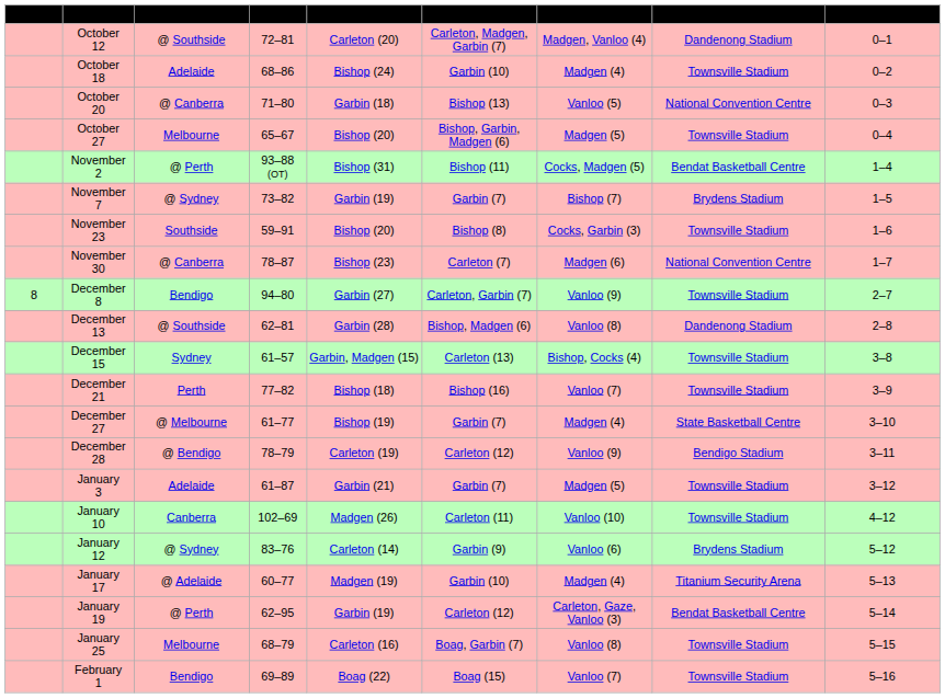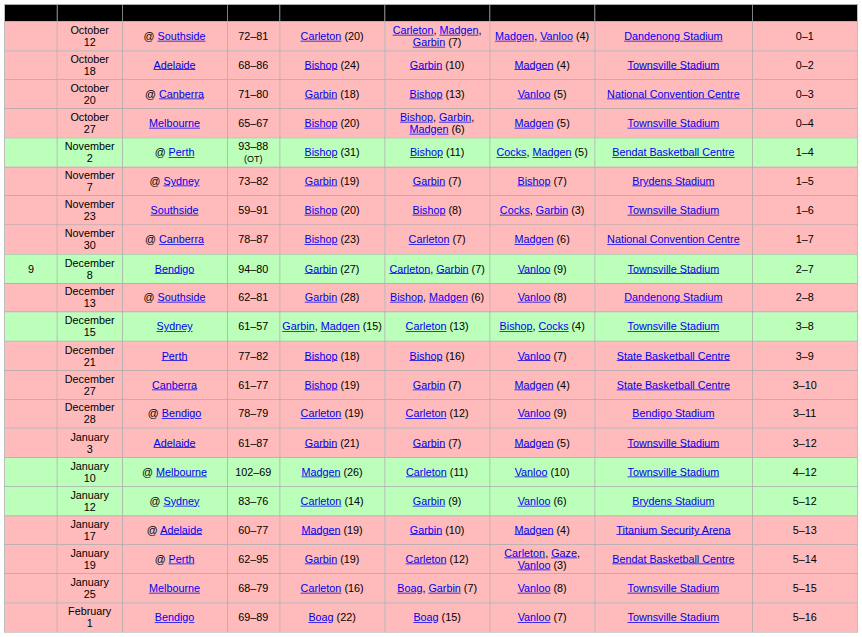 <table class="wikitable" style="font-size:90%; text-align: center; width: 90%; margin:1em auto;">
 <tr>
 <th style="background:black; width: 5%;"><span>Game</span></th>
 <th style="background:black; width: 5%;"><span>Date</span></th>
 <th style="background:black; width: 10%;"><span>Team</span></th>
 <th style="background:black; width: 5%;"><span>Score</span></th>
 <th style="background:black; width: 10%;"><span>High points</span></th>
 <th style="background:black; width: 10%;"><span>High rebounds</span></th>
 <th style="background:black; width: 10%;"><span>High assists</span></th>
 <th style="background:black; width: 15%;"><span>Location</span></th>
 <th style="background:black; width: 10%;"><span>Record</span></th>
 </tr>
 <tr style= "background:#fbb;">
 <td></td>
 <td>October <br> 12</td>
 <td>@ <a href='#'>Southside</a></td>
 <td>72–81</td>
 <td><a href='#'>Carleton</a> (20)</td>
 <td><a href='#'>Carleton</a>, <a href='#'>Madgen</a>,<br><a href='#'>Garbin</a> (7)</td>
 <td><a href='#'>Madgen</a>, <a href='#'>Vanloo</a> (4)</td>
 <td><a href='#'>Dandenong Stadium</a></td>
 <td>0–1</td>
 </tr>
 <tr style= "background:#fbb;">
 <td></td>
 <td>October <br> 18</td>
 <td><a href='#'>Adelaide</a></td>
 <td>68–86</td>
 <td><a href='#'>Bishop</a> (24)</td>
 <td><a href='#'>Garbin</a> (10)</td>
 <td><a href='#'>Madgen</a> (4)</td>
 <td><a href='#'>Townsville Stadium</a></td>
 <td>0–2</td>
 </tr>
 <tr style= "background:#fbb;">
 <td></td>
 <td>October <br> 20</td>
 <td>@ <a href='#'>Canberra</a></td>
 <td>71–80</td>
 <td><a href='#'>Garbin</a> (18)</td>
 <td><a href='#'>Bishop</a> (13)</td>
 <td><a href='#'>Vanloo</a> (5)</td>
 <td><a href='#'>National Convention Centre</a></td>
 <td>0–3</td>
 </tr>
 <tr style= "background:#fbb;">
 <td></td>
 <td>October <br> 27</td>
 <td><a href='#'>Melbourne</a></td>
 <td>65–67</td>
 <td><a href='#'>Bishop</a> (20)</td>
 <td><a href='#'>Bishop</a>, <a href='#'>Garbin</a>,<br><a href='#'>Madgen</a> (6)</td>
 <td><a href='#'>Madgen</a> (5)</td>
 <td><a href='#'>Townsville Stadium</a></td>
 <td>0–4</td>
 </tr>
 <tr style= "background:#bfb;">
 <td></td>
 <td>November <br> 2</td>
 <td>@ <a href='#'>Perth</a></td>
 <td>93–88 <br> <small> (OT) </small></td>
 <td><a href='#'>Bishop</a> (31)</td>
 <td><a href='#'>Bishop</a> (11)</td>
 <td><a href='#'>Cocks</a>, <a href='#'>Madgen</a> (5)</td>
 <td><a href='#'>Bendat Basketball Centre</a></td>
 <td>1–4</td>
 </tr>
 <tr style= "background:#fbb;">
 <td></td>
 <td>November <br> 7</td>
 <td>@ <a href='#'>Sydney</a></td>
 <td>73–82</td>
 <td><a href='#'>Garbin</a> (19)</td>
 <td><a href='#'>Garbin</a> (7)</td>
 <td><a href='#'>Bishop</a> (7)</td>
 <td><a href='#'>Brydens Stadium</a></td>
 <td>1–5</td>
 </tr>
 <tr style= "background:#fbb;">
 <td></td>
 <td>November <br> 23</td>
 <td><a href='#'>Southside</a></td>
 <td>59–91</td>
 <td><a href='#'>Bishop</a> (20)</td>
 <td><a href='#'>Bishop</a> (8)</td>
 <td><a href='#'>Cocks</a>, <a href='#'>Garbin</a> (3)</td>
 <td><a href='#'>Townsville Stadium</a></td>
 <td>1–6</td>
 </tr>
 <tr style= "background:#fbb;">
 <td></td>
 <td>November <br> 30</td>
 <td>@ <a href='#'>Canberra</a></td>
 <td>78–87</td>
 <td><a href='#'>Bishop</a> (23)</td>
 <td><a href='#'>Carleton</a> (7)</td>
 <td><a href='#'>Madgen</a> (6)</td>
 <td><a href='#'>National Convention Centre</a></td>
 <td>1–7</td>
 </tr>
 <tr style= "background:#bfb;">
-<td>8</td>
+<td>9</td>
 <td>December <br> 8</td>
 <td><a href='#'>Bendigo</a></td>
 <td>94–80</td>
 <td><a href='#'>Garbin</a> (27)</td>
 <td><a href='#'>Carleton</a>, <a href='#'>Garbin</a> (7)</td>
 <td><a href='#'>Vanloo</a> (9)</td>
 <td><a href='#'>Townsville Stadium</a></td>
 <td>2–7</td>
 </tr>
 <tr style= "background:#fbb;">
 <td></td>
 <td>December <br> 13</td>
 <td>@ <a href='#'>Southside</a></td>
 <td>62–81</td>
 <td><a href='#'>Garbin</a> (28)</td>
 <td><a href='#'>Bishop</a>, <a href='#'>Madgen</a> (6)</td>
 <td><a href='#'>Vanloo</a> (8)</td>
 <td><a href='#'>Dandenong Stadium</a></td>
 <td>2–8</td>
 </tr>
 <tr style= "background:#bfb;">
 <td></td>
 <td>December <br> 15</td>
 <td><a href='#'>Sydney</a></td>
 <td>61–57</td>
 <td><a href='#'>Garbin</a>, <a href='#'>Madgen</a> (15)</td>
 <td><a href='#'>Carleton</a> (13)</td>
 <td><a href='#'>Bishop</a>, <a href='#'>Cocks</a> (4)</td>
 <td><a href='#'>Townsville Stadium</a></td>
 <td>3–8</td>
 </tr>
 <tr style= "background:#fbb;">
 <td></td>
 <td>December <br> 21</td>
 <td><a href='#'>Perth</a></td>
 <td>77–82</td>
 <td><a href='#'>Bishop</a> (18)</td>
 <td><a href='#'>Bishop</a> (16)</td>
 <td><a href='#'>Vanloo</a> (7)</td>
-<td><a href='#'>Townsville Stadium</a></td>
+<td><a href='#'>State Basketball Centre</a></td>
 <td>3–9</td>
 </tr>
 <tr style= "background:#fbb;">
 <td></td>
 <td>December <br> 27</td>
-<td>@ <a href='#'>Melbourne</a></td>
+<td><a href='#'>Canberra</a></td>
 <td>61–77</td>
 <td><a href='#'>Bishop</a> (19)</td>
 <td><a href='#'>Garbin</a> (7)</td>
 <td><a href='#'>Madgen</a> (4)</td>
 <td><a href='#'>State Basketball Centre</a></td>
 <td>3–10</td>
 </tr>
 <tr style= "background:#fbb;">
 <td></td>
 <td>December <br> 28</td>
 <td>@ <a href='#'>Bendigo</a></td>
 <td>78–79</td>
 <td><a href='#'>Carleton</a> (19)</td>
 <td><a href='#'>Carleton</a> (12)</td>
 <td><a href='#'>Vanloo</a> (9)</td>
 <td><a href='#'>Bendigo Stadium</a></td>
 <td>3–11</td>
 </tr>
 <tr style= "background:#fbb;">
 <td></td>
 <td>January <br> 3</td>
 <td><a href='#'>Adelaide</a></td>
 <td>61–87</td>
 <td><a href='#'>Garbin</a> (21)</td>
 <td><a href='#'>Garbin</a> (7)</td>
 <td><a href='#'>Madgen</a> (5)</td>
 <td><a href='#'>Townsville Stadium</a></td>
 <td>3–12</td>
 </tr>
 <tr style= "background:#bfb;">
 <td></td>
 <td>January <br> 10</td>
-<td><a href='#'>Canberra</a></td>
+<td>@ <a href='#'>Melbourne</a></td>
 <td>102–69</td>
 <td><a href='#'>Madgen</a> (26)</td>
 <td><a href='#'>Carleton</a> (11)</td>
 <td><a href='#'>Vanloo</a> (10)</td>
 <td><a href='#'>Townsville Stadium</a></td>
 <td>4–12</td>
 </tr>
 <tr style= "background:#bfb;">
 <td></td>
 <td>January <br> 12</td>
 <td>@ <a href='#'>Sydney</a></td>
 <td>83–76</td>
 <td><a href='#'>Carleton</a> (14)</td>
 <td><a href='#'>Garbin</a> (9)</td>
 <td><a href='#'>Vanloo</a> (6)</td>
 <td><a href='#'>Brydens Stadium</a></td>
 <td>5–12</td>
 </tr>
 <tr style= "background:#fbb;">
 <td></td>
 <td>January <br> 17</td>
 <td>@ <a href='#'>Adelaide</a></td>
 <td>60–77</td>
 <td><a href='#'>Madgen</a> (19)</td>
 <td><a href='#'>Garbin</a> (10)</td>
 <td><a href='#'>Madgen</a> (4)</td>
 <td><a href='#'>Titanium Security Arena</a></td>
 <td>5–13</td>
 </tr>
 <tr style= "background:#fbb;">
 <td></td>
 <td>January <br> 19</td>
 <td>@ <a href='#'>Perth</a></td>
 <td>62–95</td>
 <td><a href='#'>Garbin</a> (19)</td>
 <td><a href='#'>Carleton</a> (12)</td>
 <td><a href='#'>Carleton</a>, <a href='#'>Gaze</a>,<br><a href='#'>Vanloo</a> (3)</td>
 <td><a href='#'>Bendat Basketball Centre</a></td>
 <td>5–14</td>
 </tr>
 <tr style= "background:#fbb;">
 <td></td>
 <td>January <br> 25</td>
 <td><a href='#'>Melbourne</a></td>
 <td>68–79</td>
 <td><a href='#'>Carleton</a> (16)</td>
 <td><a href='#'>Boag</a>, <a href='#'>Garbin</a> (7)</td>
 <td><a href='#'>Vanloo</a> (8)</td>
 <td><a href='#'>Townsville Stadium</a></td>
 <td>5–15</td>
 </tr>
 <tr style= "background:#fbb;">
 <td></td>
 <td>February <br> 1</td>
 <td><a href='#'>Bendigo</a></td>
 <td>69–89</td>
 <td><a href='#'>Boag</a> (22)</td>
 <td><a href='#'>Boag</a> (15)</td>
 <td><a href='#'>Vanloo</a> (7)</td>
 <td><a href='#'>Townsville Stadium</a></td>
 <td>5–16</td>
 </tr>
 </table>
